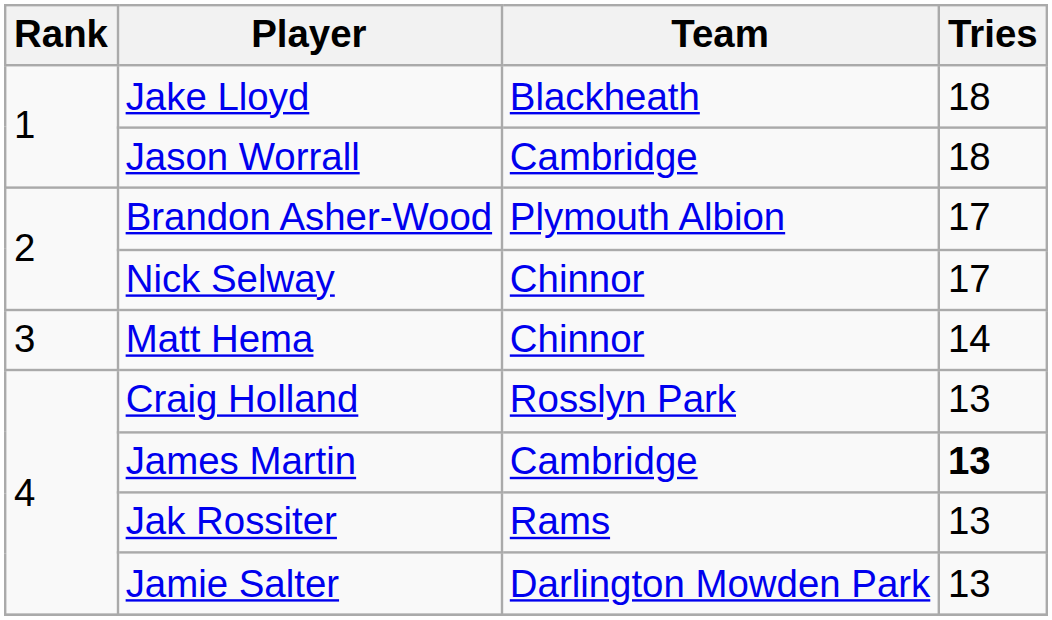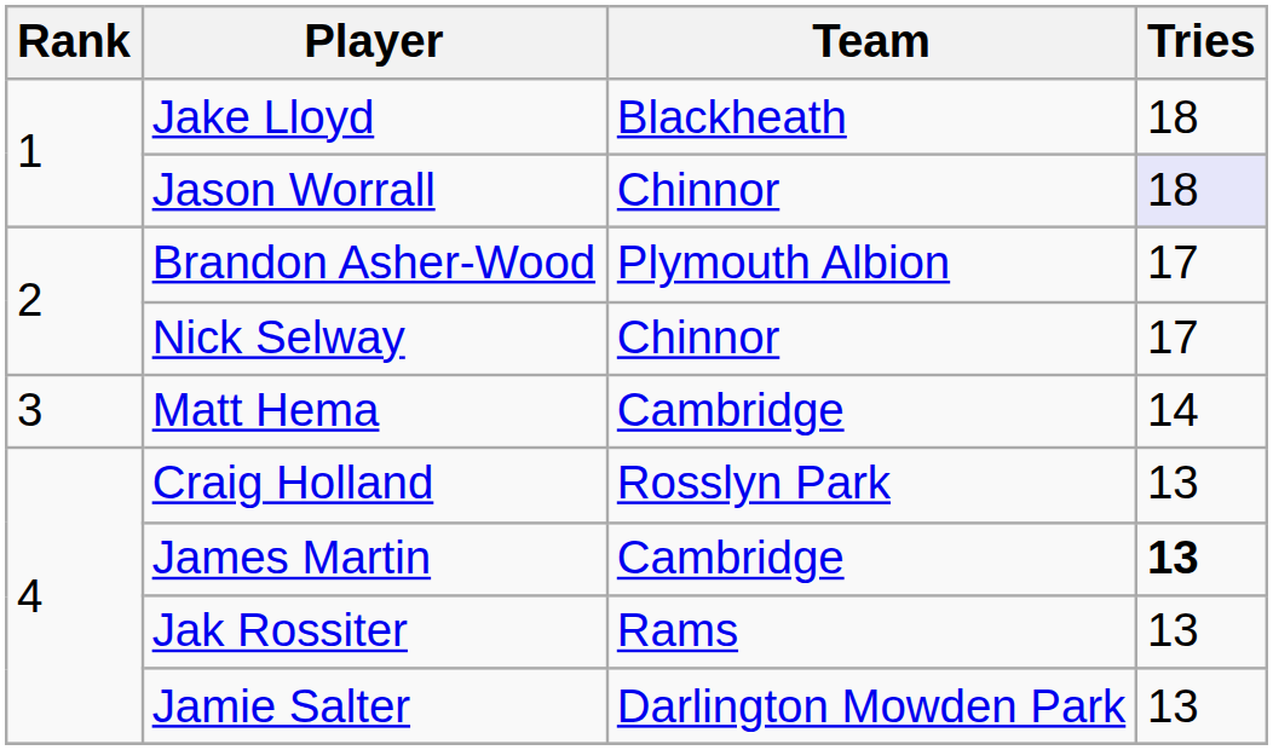 <table class="wikitable">
 <tr>
 <th>Rank</th>
 <th>Player</th>
 <th>Team</th>
 <th>Tries</th>
 </tr>
 <tr>
 <td rowspan=2>1</td>
 <td> <a href='#'>Jake Lloyd</a></td>
 <td><a href='#'>Blackheath</a></td>
 <td>18</td>
 </tr>
 <tr>
 <td> <a href='#'>Jason Worrall</a></td>
-<td><a href='#'>Cambridge</a></td>
-<td>18</td>
+<td><a href='#'>Chinnor</a></td>
+<td style="background: lavender;">18</td>
 </tr>
 <tr>
 <td rowspan=2>2</td>
 <td> <a href='#'>Brandon Asher-Wood</a></td>
 <td><a href='#'>Plymouth Albion</a></td>
 <td>17</td>
 </tr>
 <tr>
 <td> <a href='#'>Nick Selway</a></td>
 <td><a href='#'>Chinnor</a></td>
 <td>17</td>
 </tr>
 <tr>
 <td>3</td>
 <td> <a href='#'>Matt Hema</a></td>
-<td><a href='#'>Chinnor</a></td>
+<td><a href='#'>Cambridge</a></td>
 <td>14</td>
 </tr>
 <tr>
 <td rowspan=4>4</td>
 <td> <a href='#'>Craig Holland</a></td>
 <td><a href='#'>Rosslyn Park</a></td>
 <td>13</td>
 </tr>
 <tr>
 <td> <a href='#'>James Martin</a></td>
 <td><a href='#'>Cambridge</a></td>
 <td><strong>13</strong></td>
 </tr>
 <tr>
 <td> <a href='#'>Jak Rossiter</a></td>
 <td><a href='#'>Rams</a></td>
 <td>13</td>
 </tr>
 <tr>
 <td> <a href='#'>Jamie Salter</a></td>
 <td><a href='#'>Darlington Mowden Park</a></td>
 <td>13</td>
 </tr>
 <tr>
 </tr>
 </table>
